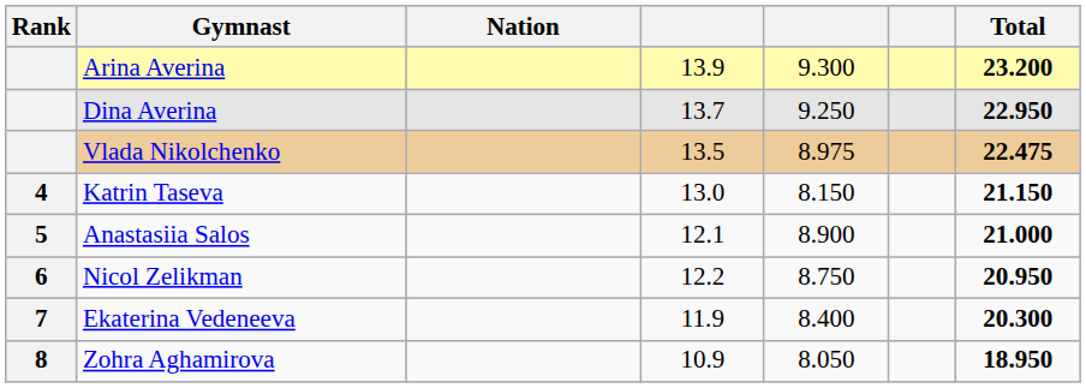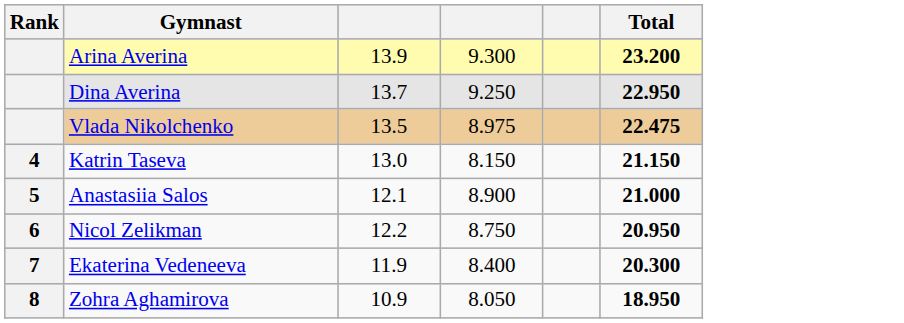 <table class="wikitable sortable" style="text-align:center; font-size:85%">
 <tr>
 <th scope="col" style="width:20px;">Rank</th>
 <th ! scope="col" style="width:170px;">Gymnast</th>
-<th ! scope="col" style="width:120px;">Nation</th>
 <th ! scope="col" style="width:60px;"></th>
 <th ! scope="col" style="width:60px;"></th>
 <th ! scope="col" style="width:30px;"></th>
 <th ! scope="col" style="width:60px;">Total</th>
 </tr>
 <tr bgcolor=fffcaf>
 <th scope=row></th>
 <td align=left><a href='#'>Arina Averina</a></td>
-<td style="text-align:left;"></td>
 <td>13.9</td>
 <td>9.300</td>
 <td></td>
 <td><strong>23.200</strong></td>
 </tr>
 <tr bgcolor=e5e5e5>
 <th scope=row></th>
 <td align=left><a href='#'>Dina Averina</a></td>
-<td style="text-align:left;"></td>
 <td>13.7</td>
 <td>9.250</td>
 <td></td>
 <td><strong>22.950</strong></td>
 </tr>
 <tr bgcolor=eecc99>
 <th scope=row></th>
 <td align=left><a href='#'>Vlada Nikolchenko</a></td>
-<td style="text-align:left;"></td>
 <td>13.5</td>
 <td>8.975</td>
 <td></td>
 <td><strong>22.475</strong></td>
 </tr>
 <tr>
 <th scope=row>4</th>
 <td align=left><a href='#'>Katrin Taseva</a></td>
-<td style="text-align:left;"></td>
 <td>13.0</td>
 <td>8.150</td>
 <td></td>
 <td><strong>21.150</strong></td>
 </tr>
 <tr>
 <th scope=row>5</th>
 <td align=left><a href='#'>Anastasiia Salos</a></td>
-<td style="text-align:left;"></td>
 <td>12.1</td>
 <td>8.900</td>
 <td></td>
 <td><strong>21.000</strong></td>
 </tr>
 <tr>
 <th scope=row>6</th>
 <td align=left><a href='#'>Nicol Zelikman</a></td>
-<td style="text-align:left;"></td>
 <td>12.2</td>
 <td>8.750</td>
 <td></td>
 <td><strong>20.950</strong></td>
 </tr>
 <tr>
 <th scope=row>7</th>
 <td align=left><a href='#'>Ekaterina Vedeneeva</a></td>
-<td style="text-align:left;"></td>
 <td>11.9</td>
 <td>8.400</td>
 <td></td>
 <td><strong>20.300</strong></td>
 </tr>
 <tr>
 <th scope=row>8</th>
 <td align=left><a href='#'>Zohra Aghamirova</a></td>
-<td style="text-align:left;"></td>
 <td>10.9</td>
 <td>8.050</td>
 <td></td>
 <td><strong>18.950</strong></td>
 </tr>
 </table>
